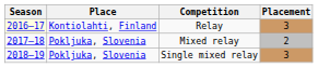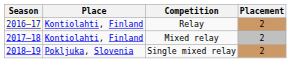 <table class="wikitable sortable" style="text-align: center;">
 <tr>
 <th>Season</th>
 <th>Place</th>
 <th>Competition</th>
 <th>Placement</th>
 </tr>
 <tr>
 <td style="background: lightyellow;"><a href='#'>2016–17</a></td>
 <td align="left"> <a href='#'>Kontiolahti</a>, <a href='#'>Finland</a></td>
 <td>Relay</td>
-<td bgcolor="cc9966">3</td>
+<td bgcolor="cc9966">2</td>
 </tr>
 <tr>
 <td><a href='#'>2017–18</a></td>
-<td align="left"> <a href='#'>Pokljuka</a>, <a href='#'>Slovenia</a></td>
+<td align="left"> <a href='#'>Kontiolahti</a>, <a href='#'>Finland</a></td>
 <td>Mixed relay</td>
 <td bgcolor=silver>2</td>
 </tr>
 <tr>
 <td><a href='#'>2018–19</a></td>
 <td align="left"> <a href='#'>Pokljuka</a>, <a href='#'>Slovenia</a></td>
 <td>Single mixed relay</td>
-<td bgcolor="cc9966">3</td>
+<td bgcolor="cc9966">2</td>
 </tr>
 </table>
